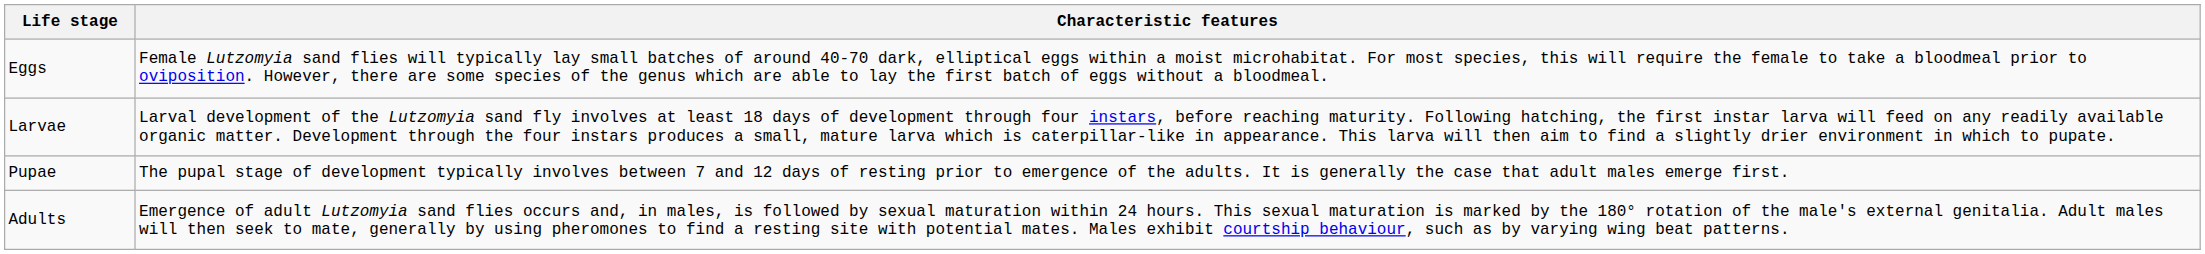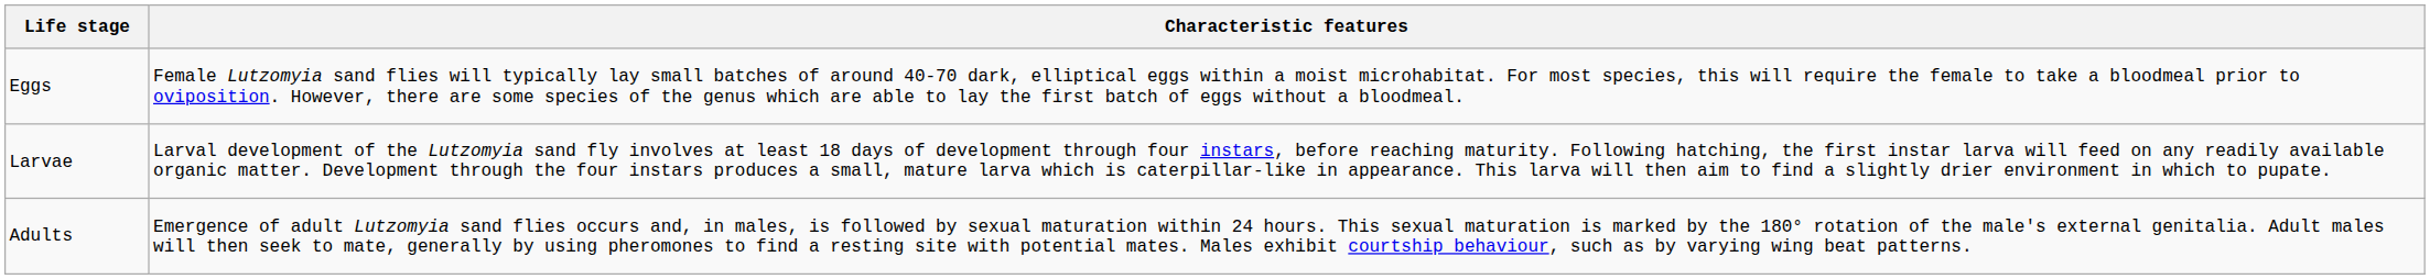 <table class="wikitable" style="width: 90%; height: 200px" border="1">
 <tr>
 <th scope="col" width="100px">Life stage</th>
 <th scope="col">Characteristic features</th>
 </tr>
 <tr>
 <td>Eggs</td>
 <td>Female <em>Lutzomyia</em> sand flies will typically lay small batches of around 40-70 dark, elliptical eggs within a moist microhabitat. For most species, this will require the female to take a bloodmeal prior to <a href='#'>oviposition</a>. However, there are some species of the genus which are able to lay the first batch of eggs without a bloodmeal.</td>
 </tr>
 <tr>
 <td>Larvae</td>
 <td>Larval development of the <em>Lutzomyia</em> sand fly involves at least 18 days of development through four <a href='#'>instars</a>, before reaching maturity. Following hatching, the first instar larva will feed on any readily available organic matter. Development through the four instars produces a small, mature larva which is caterpillar-like in appearance. This larva will then aim to find a slightly drier environment in which to pupate.</td>
 </tr>
 <tr>
-<td>Pupae</td>
-<td>The pupal stage of development typically involves between 7 and 12 days of resting prior to emergence of the adults. It is generally the case that adult males emerge first.</td>
-</tr>
-<tr>
 <td>Adults</td>
 <td>Emergence of adult <em>Lutzomyia</em> sand flies occurs and, in males, is followed by sexual maturation within 24 hours. This sexual maturation is marked by the 180° rotation of the male's external genitalia. Adult males will then seek to mate, generally by using pheromones to find a resting site with potential mates. Males exhibit <a href='#'>courtship behaviour</a>, such as by varying wing beat patterns.</td>
 </tr>
 </table>
